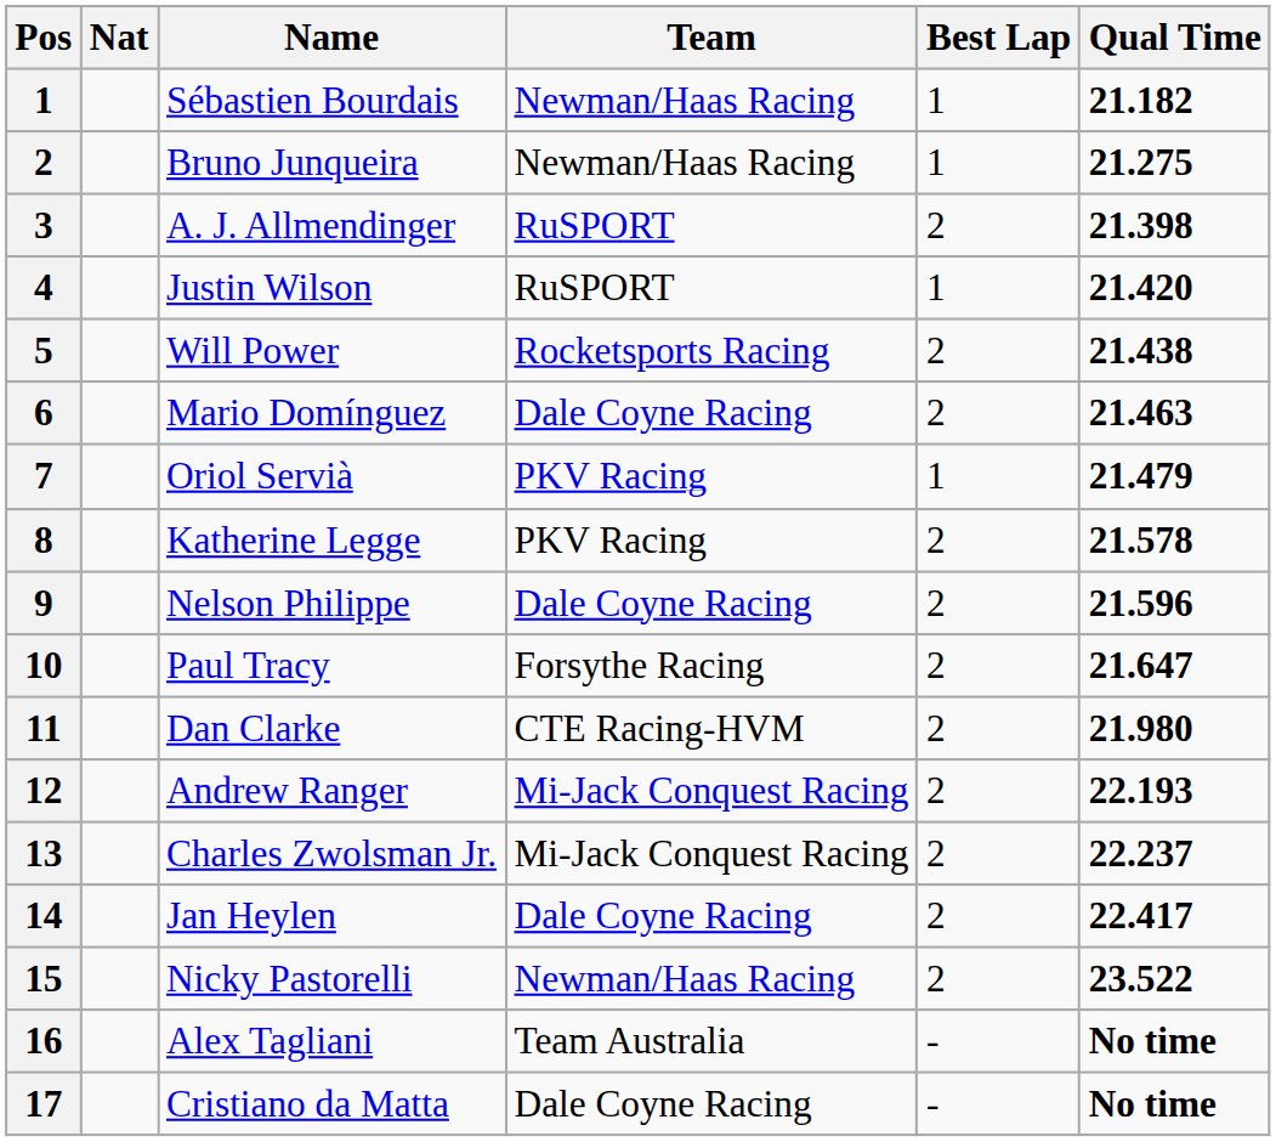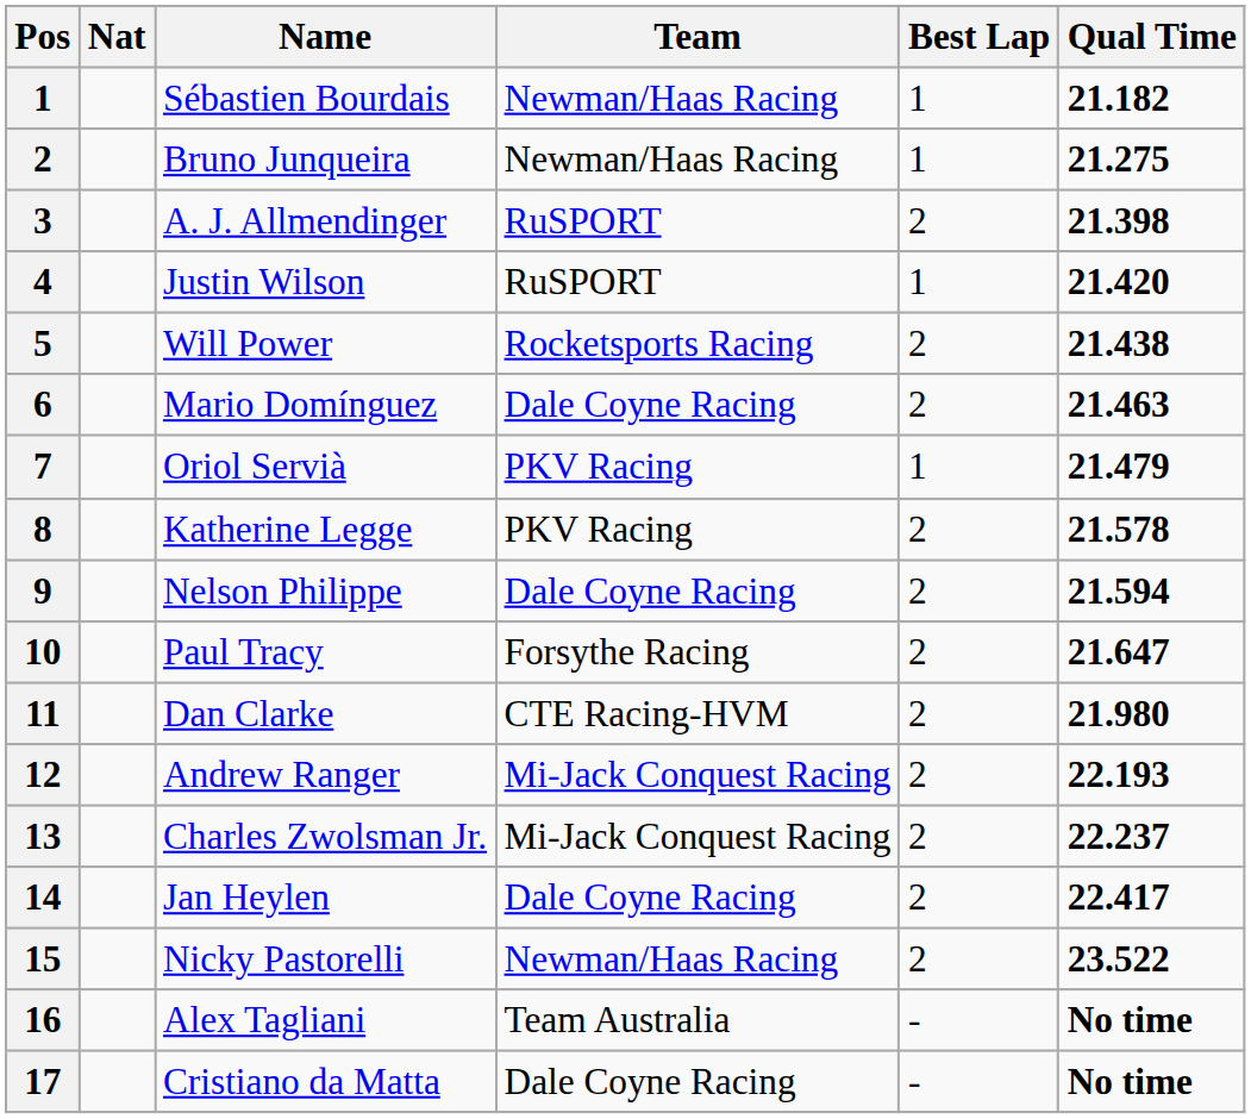 <table class="wikitable" style="font-size: 95%;">
 <tr>
 <th>Pos</th>
 <th>Nat</th>
 <th>Name</th>
 <th>Team</th>
 <th>Best Lap</th>
 <th>Qual Time</th>
 </tr>
 <tr>
 <th>1</th>
 <td></td>
 <td><a href='#'>Sébastien Bourdais</a></td>
 <td><a href='#'>Newman/Haas Racing</a></td>
 <td>1</td>
 <td><strong>21.182</strong></td>
 </tr>
 <tr>
 <th>2</th>
 <td></td>
 <td><a href='#'>Bruno Junqueira</a></td>
 <td>Newman/Haas Racing</td>
 <td>1</td>
 <td><strong>21.275</strong></td>
 </tr>
 <tr>
 <th>3</th>
 <td></td>
 <td><a href='#'>A. J. Allmendinger</a></td>
 <td><a href='#'>RuSPORT</a></td>
 <td>2</td>
 <td><strong>21.398</strong></td>
 </tr>
 <tr>
 <th>4</th>
 <td></td>
 <td><a href='#'>Justin Wilson</a></td>
 <td>RuSPORT</td>
 <td>1</td>
 <td><strong>21.420</strong></td>
 </tr>
 <tr>
 <th>5</th>
 <td></td>
 <td><a href='#'>Will Power</a></td>
 <td><a href='#'>Rocketsports Racing</a></td>
 <td>2</td>
 <td><strong>21.438</strong></td>
 </tr>
 <tr>
 <th>6</th>
 <td></td>
 <td><a href='#'>Mario Domínguez</a></td>
 <td><a href='#'>Dale Coyne Racing</a></td>
 <td>2</td>
 <td><strong>21.463</strong></td>
 </tr>
 <tr>
 <th>7</th>
 <td></td>
 <td><a href='#'>Oriol Servià</a></td>
 <td><a href='#'>PKV Racing</a></td>
 <td>1</td>
 <td><strong>21.479</strong></td>
 </tr>
 <tr>
 <th>8</th>
 <td></td>
 <td><a href='#'>Katherine Legge</a></td>
 <td>PKV Racing</td>
 <td>2</td>
 <td><strong>21.578</strong></td>
 </tr>
 <tr>
 <th>9</th>
 <td></td>
 <td><a href='#'>Nelson Philippe</a></td>
 <td><a href='#'>Dale Coyne Racing</a></td>
 <td>2</td>
-<td><strong>21.596</strong></td>
+<td><strong>21.594</strong></td>
 </tr>
 <tr>
 <th>10</th>
 <td></td>
 <td><a href='#'>Paul Tracy</a></td>
 <td>Forsythe Racing</td>
 <td>2</td>
 <td><strong>21.647</strong></td>
 </tr>
 <tr>
 <th>11</th>
 <td></td>
 <td><a href='#'>Dan Clarke</a></td>
 <td>CTE Racing-HVM</td>
 <td>2</td>
 <td><strong>21.980</strong></td>
 </tr>
 <tr>
 <th>12</th>
 <td></td>
 <td><a href='#'>Andrew Ranger</a></td>
 <td><a href='#'>Mi-Jack Conquest Racing</a></td>
 <td>2</td>
 <td><strong>22.193</strong></td>
 </tr>
 <tr>
 <th>13</th>
 <td></td>
 <td><a href='#'>Charles Zwolsman Jr.</a></td>
 <td>Mi-Jack Conquest Racing</td>
 <td>2</td>
 <td><strong>22.237</strong></td>
 </tr>
 <tr>
 <th>14</th>
 <td></td>
 <td><a href='#'>Jan Heylen</a></td>
 <td><a href='#'>Dale Coyne Racing</a></td>
 <td>2</td>
 <td><strong>22.417</strong></td>
 </tr>
 <tr>
 <th>15</th>
 <td></td>
 <td><a href='#'>Nicky Pastorelli</a></td>
 <td><a href='#'>Newman/Haas Racing</a></td>
 <td>2</td>
 <td><strong>23.522</strong></td>
 </tr>
 <tr>
 <th>16</th>
 <td></td>
 <td><a href='#'>Alex Tagliani</a></td>
 <td>Team Australia</td>
 <td>-</td>
 <td><strong>No time</strong></td>
 </tr>
 <tr>
 <th>17</th>
 <td></td>
 <td><a href='#'>Cristiano da Matta</a></td>
 <td>Dale Coyne Racing</td>
 <td>-</td>
 <td><strong>No time</strong></td>
 </tr>
 </table>
